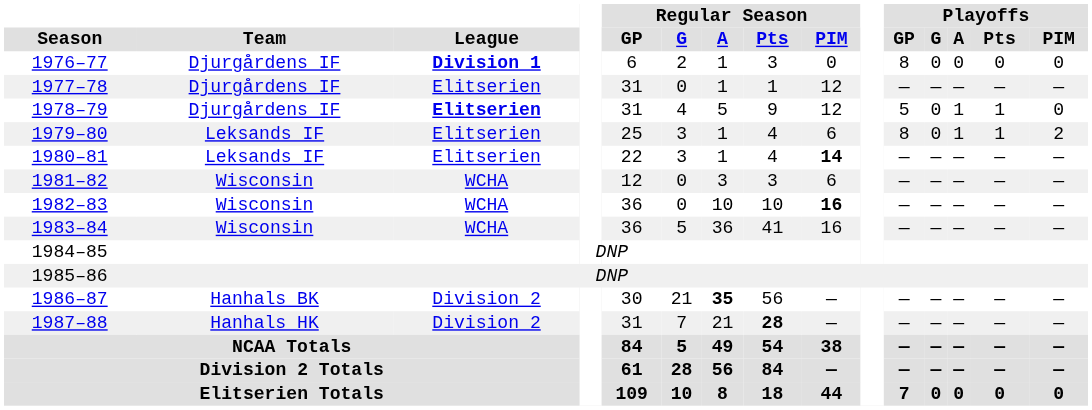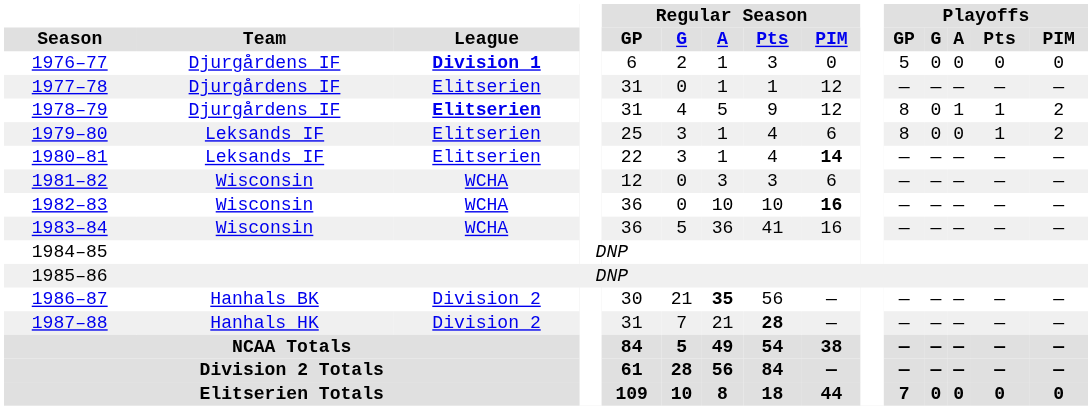 <table border="0" cellpadding="1" cellspacing="0" style="text-align:center; width:60em">
 <tr bgcolor="#e0e0e0">
 <th colspan="3"  bgcolor="#ffffff"> </th>
 <th rowspan="99" bgcolor="#ffffff"> </th>
 <th colspan="5">Regular Season</th>
 <th rowspan="99" bgcolor="#ffffff"> </th>
 <th colspan="5">Playoffs</th>
 </tr>
 <tr bgcolor="#e0e0e0">
 <th>Season</th>
 <th>Team</th>
 <th>League</th>
 <th>GP</th>
 <th><a href='#'>G</a></th>
 <th><a href='#'>A</a></th>
 <th><a href='#'>Pts</a></th>
 <th><a href='#'>PIM</a></th>
 <th>GP</th>
 <th>G</th>
 <th>A</th>
 <th>Pts</th>
 <th>PIM</th>
 </tr>
 <tr>
 <td><a href='#'>1976–77</a></td>
 <td><a href='#'>Djurgårdens IF</a></td>
 <td><strong><a href='#'>Division 1</a></strong></td>
 <td>6</td>
 <td>2</td>
 <td>1</td>
 <td>3</td>
 <td>0</td>
-<td>8</td>
+<td>5</td>
 <td>0</td>
 <td>0</td>
 <td>0</td>
 <td>0</td>
 </tr>
 <tr bgcolor=f0f0f0>
 <td><a href='#'>1977–78</a></td>
 <td><a href='#'>Djurgårdens IF</a></td>
 <td><a href='#'>Elitserien</a></td>
 <td>31</td>
 <td>0</td>
 <td>1</td>
 <td>1</td>
 <td>12</td>
 <td>—</td>
 <td>—</td>
 <td>—</td>
 <td>—</td>
 <td>—</td>
 </tr>
 <tr>
 <td><a href='#'>1978–79</a></td>
 <td><a href='#'>Djurgårdens IF</a></td>
 <td><strong><a href='#'>Elitserien</a></strong></td>
 <td>31</td>
 <td>4</td>
 <td>5</td>
 <td>9</td>
 <td>12</td>
-<td>5</td>
+<td>8</td>
 <td>0</td>
 <td>1</td>
 <td>1</td>
-<td>0</td>
+<td>2</td>
 </tr>
 <tr bgcolor=f0f0f0>
 <td><a href='#'>1979–80</a></td>
 <td><a href='#'>Leksands IF</a></td>
 <td><a href='#'>Elitserien</a></td>
 <td>25</td>
 <td>3</td>
 <td>1</td>
 <td>4</td>
 <td>6</td>
 <td>8</td>
 <td>0</td>
-<td>1</td>
+<td>0</td>
 <td>1</td>
 <td>2</td>
 </tr>
 <tr>
 <td><a href='#'>1980–81</a></td>
 <td><a href='#'>Leksands IF</a></td>
 <td><a href='#'>Elitserien</a></td>
 <td>22</td>
 <td>3</td>
 <td>1</td>
 <td>4</td>
 <td><strong>14</strong></td>
 <td>—</td>
 <td>—</td>
 <td>—</td>
 <td>—</td>
 <td>—</td>
 </tr>
 <tr bgcolor=f0f0f0>
 <td><a href='#'>1981–82</a></td>
 <td><a href='#'>Wisconsin</a></td>
 <td><a href='#'>WCHA</a></td>
 <td>12</td>
 <td>0</td>
 <td>3</td>
 <td>3</td>
 <td>6</td>
 <td>—</td>
 <td>—</td>
 <td>—</td>
 <td>—</td>
 <td>—</td>
 </tr>
 <tr>
 <td><a href='#'>1982–83</a></td>
 <td><a href='#'>Wisconsin</a></td>
 <td><a href='#'>WCHA</a></td>
 <td>36</td>
 <td>0</td>
 <td>10</td>
 <td>10</td>
 <td><strong>16</strong></td>
 <td>—</td>
 <td>—</td>
 <td>—</td>
 <td>—</td>
 <td>—</td>
 </tr>
 <tr bgcolor=f0f0f0>
 <td><a href='#'>1983–84</a></td>
 <td><a href='#'>Wisconsin</a></td>
 <td><a href='#'>WCHA</a></td>
 <td>36</td>
 <td>5</td>
 <td>36</td>
 <td>41</td>
 <td>16</td>
 <td>—</td>
 <td>—</td>
 <td>—</td>
 <td>—</td>
 <td>—</td>
 </tr>
 <tr>
 <td>1984–85</td>
 <td colspan=14><em>DNP</em></td>
 </tr>
 <tr bgcolor=f0f0f0>
 <td>1985–86</td>
 <td colspan=14><em>DNP</em></td>
 </tr>
 <tr>
 <td><a href='#'>1986–87</a></td>
 <td><a href='#'>Hanhals BK</a></td>
 <td><a href='#'>Division 2</a></td>
 <td>30</td>
 <td>21</td>
 <td><strong>35</strong></td>
 <td>56</td>
 <td>—</td>
 <td>—</td>
 <td>—</td>
 <td>—</td>
 <td>—</td>
 <td>—</td>
 </tr>
 <tr bgcolor=f0f0f0>
 <td><a href='#'>1987–88</a></td>
 <td><a href='#'>Hanhals HK</a></td>
 <td><a href='#'>Division 2</a></td>
 <td>31</td>
 <td>7</td>
 <td>21</td>
 <td><strong>28</strong></td>
 <td>—</td>
 <td>—</td>
 <td>—</td>
 <td>—</td>
 <td>—</td>
 <td>—</td>
 </tr>
 <tr bgcolor="#e0e0e0">
 <th colspan="3">NCAA Totals</th>
 <th>84</th>
 <th>5</th>
 <th>49</th>
 <th>54</th>
 <th>38</th>
 <th>—</th>
 <th>—</th>
 <th>—</th>
 <th>—</th>
 <th>—</th>
 </tr>
 <tr bgcolor="#e0e0e0">
 <th colspan="3">Division 2 Totals</th>
 <th>61</th>
 <th>28</th>
 <th>56</th>
 <th>84</th>
 <th>—</th>
 <th>—</th>
 <th>—</th>
 <th>—</th>
 <th>—</th>
 <th>—</th>
 </tr>
 <tr bgcolor="#e0e0e0">
 <th colspan="3">Elitserien Totals</th>
 <th>109</th>
 <th>10</th>
 <th>8</th>
 <th>18</th>
 <th>44</th>
 <th>7</th>
 <th>0</th>
 <th>0</th>
 <th>0</th>
 <th>0</th>
 </tr>
 </table>
